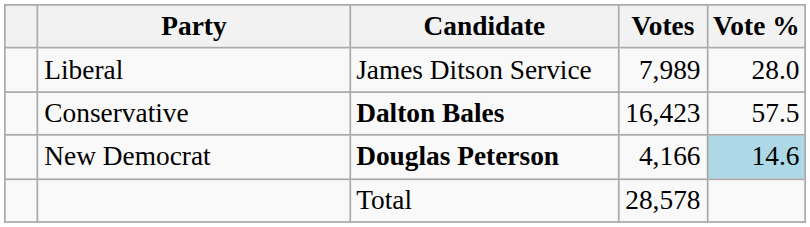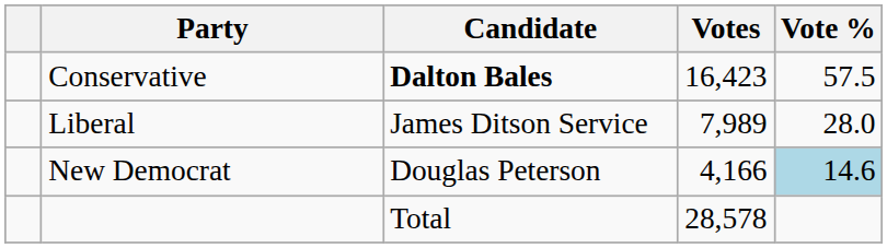 <table class="wikitable">
 <tr>
 <th></th>
 <th scope="col" width="175">Party</th>
 <th scope="col" width="150">Candidate</th>
 <th>Votes</th>
 <th>Vote %</th>
 </tr>
 <tr>
 <td>   </td>
+<td>Conservative</td>
+<td><strong>Dalton Bales</strong></td>
+<td align=right>16,423</td>
+<td align=right>57.5</td>
+</tr>
+<tr>
+<td>   </td>
 <td>Liberal</td>
 <td>James Ditson Service</td>
 <td align=right>7,989</td>
 <td align=right>28.0</td>
 </tr>
 <tr>
 <td>   </td>
-<td>Conservative</td>
-<td><strong>Dalton Bales</strong></td>
-<td align=right>16,423</td>
-<td align=right>57.5</td>
-</tr>
-<tr>
-<td>   </td>
 <td>New Democrat</td>
-<td><strong>Douglas Peterson</strong></td>
+<td>Douglas Peterson</td>
 <td align=right>4,166</td>
 <td align=right style="background: lightblue;">14.6</td>
 </tr>
 <tr |>
 <td></td>
 <td></td>
 <td>Total</td>
 <td align=right>28,578</td>
 <td></td>
 </tr>
 </table>
